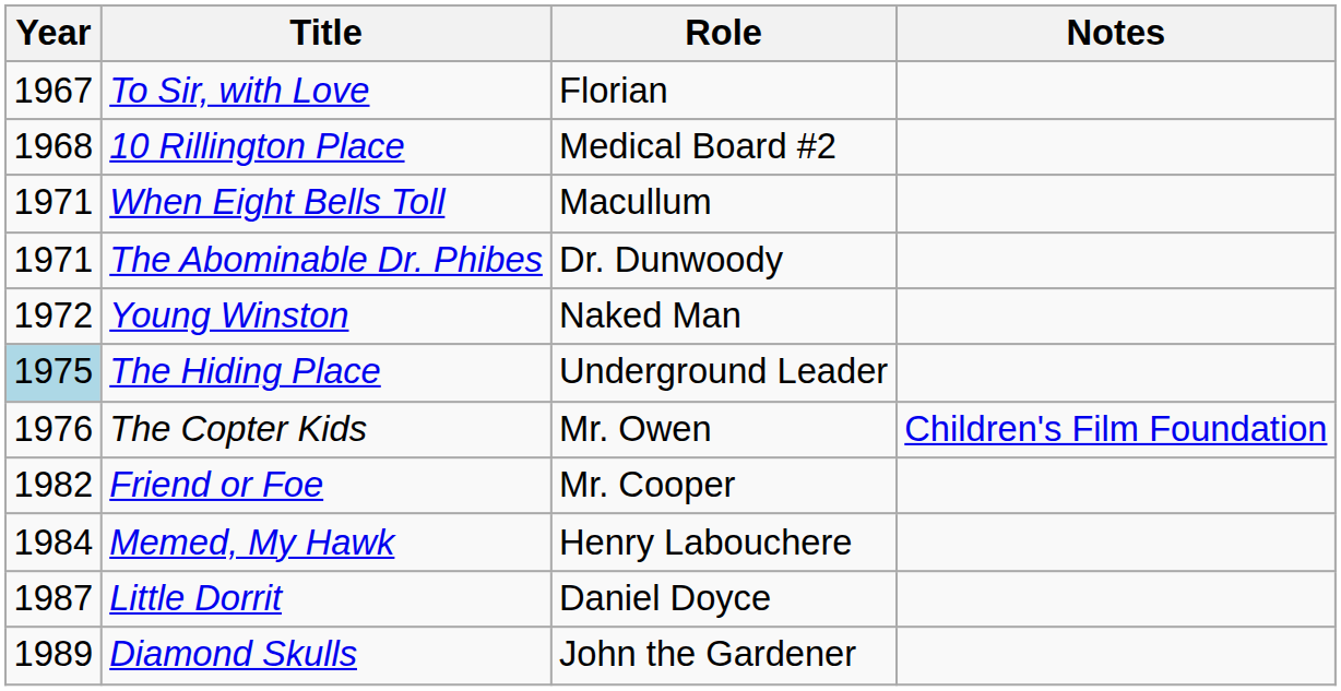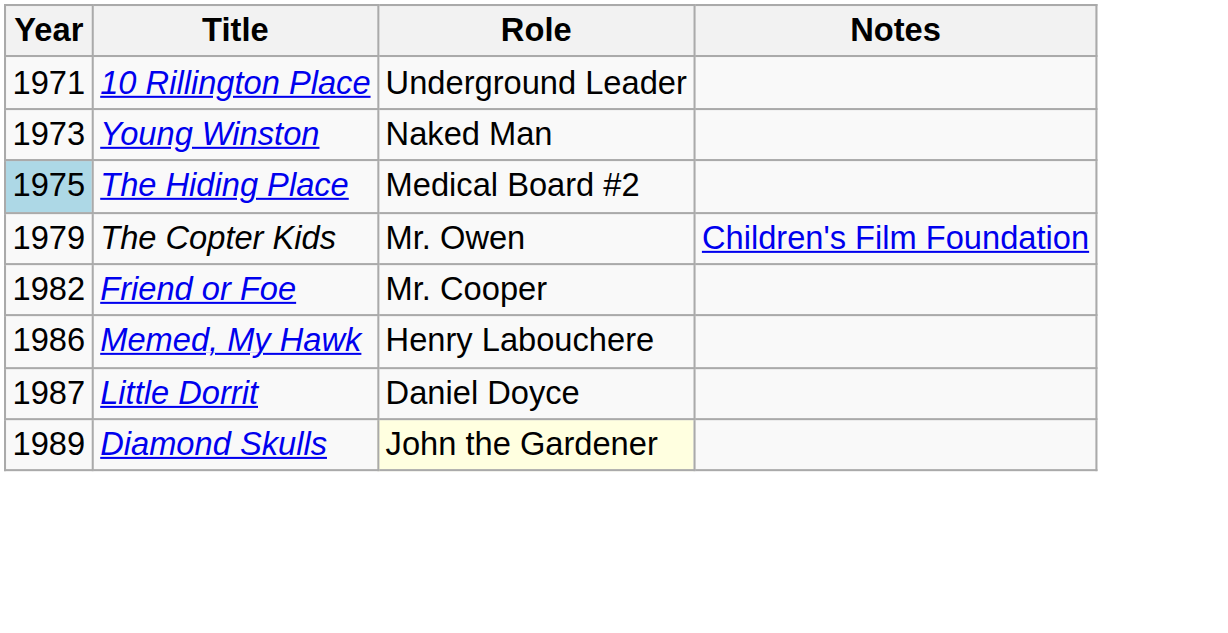 <table class="wikitable">
 <tr>
 <th>Year</th>
 <th>Title</th>
 <th>Role</th>
 <th>Notes</th>
 </tr>
 <tr>
-<td>1967</td>
-<td><em><a href='#'>To Sir, with Love</a></em></td>
-<td>Florian</td>
+<td>1971</td>
+<td><em><a href='#'>10 Rillington Place</a></em></td>
+<td>Underground Leader</td>
 <td></td>
 </tr>
 <tr>
-<td>1968</td>
-<td><em><a href='#'>10 Rillington Place</a></em></td>
-<td>Medical Board #2</td>
-<td></td>
-</tr>
-<tr>
-<td>1971</td>
-<td><em><a href='#'>When Eight Bells Toll</a></em></td>
-<td>Macullum</td>
-<td></td>
-</tr>
-<tr>
-<td>1971</td>
-<td><em><a href='#'>The Abominable Dr. Phibes</a></em></td>
-<td>Dr. Dunwoody</td>
-<td></td>
-</tr>
-<tr>
-<td>1972</td>
+<td>1973</td>
 <td><em><a href='#'>Young Winston</a></em></td>
 <td>Naked Man</td>
 <td></td>
 </tr>
 <tr>
 <td style="background: lightblue;">1975</td>
 <td><em><a href='#'>The Hiding Place</a></em></td>
-<td>Underground Leader</td>
+<td>Medical Board #2</td>
 <td></td>
 </tr>
 <tr>
-<td>1976</td>
+<td>1979</td>
 <td><em>The Copter Kids</em></td>
 <td>Mr. Owen</td>
 <td><a href='#'>Children's Film Foundation</a></td>
 </tr>
 <tr>
 <td>1982</td>
 <td><em><a href='#'>Friend or Foe</a></em></td>
 <td>Mr. Cooper</td>
 <td></td>
 </tr>
 <tr>
-<td>1984</td>
+<td>1986</td>
 <td><em><a href='#'>Memed, My Hawk</a></em></td>
 <td>Henry Labouchere</td>
 <td></td>
 </tr>
 <tr>
 <td>1987</td>
 <td><em><a href='#'>Little Dorrit</a></em></td>
 <td>Daniel Doyce</td>
 <td></td>
 </tr>
 <tr>
 <td>1989</td>
 <td><em><a href='#'>Diamond Skulls</a></em></td>
-<td>John the Gardener</td>
+<td style="background: lightyellow;">John the Gardener</td>
 <td></td>
 </tr>
 </table>
